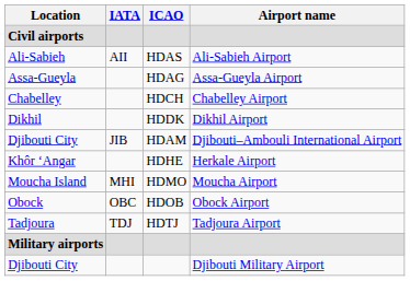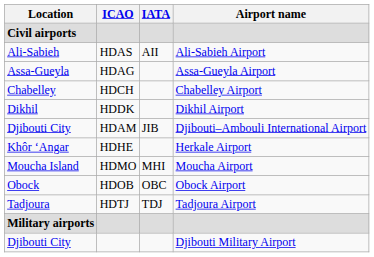 <table class="wikitable sortable">
 <tr valign=baseline>
 <th>Location</th>
+<th><a href='#'>ICAO</a></th>
 <th><a href='#'>IATA</a></th>
-<th><a href='#'>ICAO</a></th>
 <th>Airport name</th>
 </tr>
 <tr bgcolor=#DDDDDD>
 <td><strong>Civil airports</strong></td>
 <td> </td>
 <td> </td>
 <td> </td>
 </tr>
 <tr valign=top>
 <td><a href='#'>Ali-Sabieh</a></td>
+<td>HDAS</td>
 <td>AII</td>
-<td>HDAS</td>
 <td><a href='#'>Ali-Sabieh Airport</a></td>
 </tr>
 <tr valign=top>
 <td><a href='#'>Assa-Gueyla</a></td>
+<td>HDAG</td>
 <td> </td>
-<td>HDAG</td>
 <td><a href='#'>Assa-Gueyla Airport</a></td>
 </tr>
 <tr valign=top>
 <td><a href='#'>Chabelley</a></td>
+<td>HDCH</td>
 <td> </td>
-<td>HDCH</td>
 <td><a href='#'>Chabelley Airport</a></td>
 </tr>
 <tr valign=top>
 <td><a href='#'>Dikhil</a></td>
+<td>HDDK</td>
 <td> </td>
-<td>HDDK</td>
 <td><a href='#'>Dikhil Airport</a></td>
 </tr>
 <tr valign=top>
 <td><a href='#'>Djibouti City</a></td>
+<td>HDAM</td>
 <td>JIB</td>
-<td>HDAM</td>
 <td><a href='#'>Djibouti–Ambouli International Airport</a></td>
 </tr>
 <tr valign=top>
 <td><a href='#'>Khôr ‘Angar</a></td>
+<td>HDHE</td>
 <td> </td>
-<td>HDHE</td>
 <td><a href='#'>Herkale Airport</a></td>
 </tr>
 <tr valign=top>
 <td><a href='#'>Moucha Island</a></td>
+<td>HDMO</td>
 <td>MHI</td>
-<td>HDMO</td>
 <td><a href='#'>Moucha Airport</a></td>
 </tr>
 <tr valign=top>
 <td><a href='#'>Obock</a></td>
+<td>HDOB</td>
 <td>OBC</td>
-<td>HDOB</td>
 <td><a href='#'>Obock Airport</a></td>
 </tr>
 <tr valign=top>
 <td><a href='#'>Tadjoura</a></td>
+<td>HDTJ</td>
 <td>TDJ</td>
-<td>HDTJ</td>
 <td><a href='#'>Tadjoura Airport</a></td>
 </tr>
 <tr bgcolor=#DDDDDD>
 <td><strong>Military airports</strong></td>
 <td> </td>
 <td> </td>
 <td> </td>
 </tr>
 <tr valign=top>
 <td><a href='#'>Djibouti City</a></td>
 <td> </td>
 <td> </td>
 <td><a href='#'>Djibouti Military Airport</a></td>
 </tr>
 </table>
